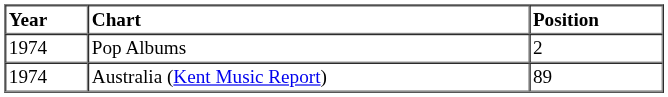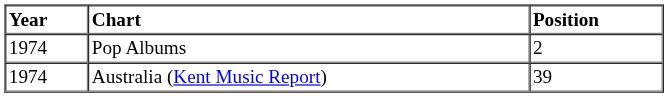 <table border=1 cellspacing=0 cellpadding=2 width="550px">
 <tr>
 <th align="left">Year</th>
 <th align="left">Chart</th>
 <th align="left">Position</th>
 </tr>
 <tr>
 <td align="left">1974</td>
 <td align="left">Pop Albums</td>
 <td align="left">2</td>
 </tr>
 <tr>
 <td align="left">1974</td>
 <td align="left">Australia (<a href='#'>Kent Music Report</a>)</td>
-<td align="left">89</td>
+<td align="left">39</td>
 </tr>
 <tr>
 </tr>
 </table>
